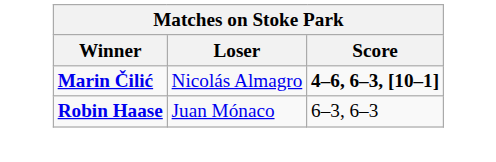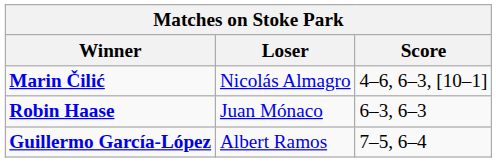 <table class="wikitable" style=margin:auto>
 <tr>
 <th colspan=3>Matches on Stoke Park</th>
 </tr>
 <tr>
 <th>Winner</th>
 <th>Loser</th>
 <th>Score</th>
 </tr>
 <tr>
 <td><strong> <a href='#'>Marin Čilić</a></strong></td>
 <td> <a href='#'>Nicolás Almagro</a></td>
-<td><strong>4–6, 6–3, [10–1]</strong></td>
+<td>4–6, 6–3, [10–1]</td>
 </tr>
 <tr>
 <td><strong> <a href='#'>Robin Haase</a></strong></td>
 <td> <a href='#'>Juan Mónaco</a></td>
 <td>6–3, 6–3</td>
 </tr>
+<tr>
+<td><strong> <a href='#'>Guillermo García-López</a></strong></td>
+<td> <a href='#'>Albert Ramos</a></td>
+<td>7–5, 6–4</td>
+</tr>
 </table>
